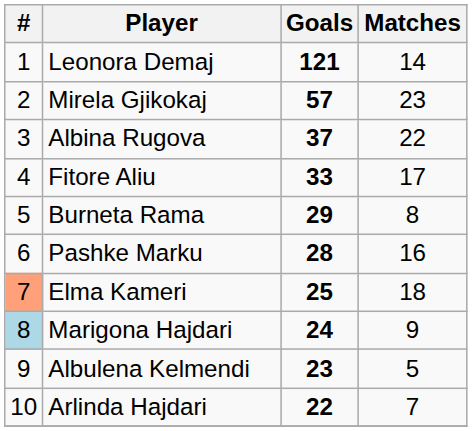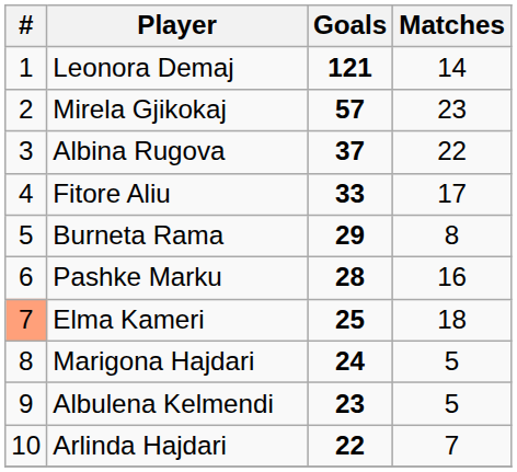 <table class="wikitable sortable" style="text-align:center">
 <tr>
 <th>#</th>
 <th width=150px>Player</th>
 <th>Goals</th>
 <th>Matches</th>
 </tr>
 <tr>
 <td>1</td>
 <td align="left">Leonora Demaj</td>
 <td><strong>121</strong></td>
 <td>14</td>
 </tr>
 <tr>
 <td>2</td>
 <td align="left">Mirela Gjikokaj</td>
 <td><strong>57</strong></td>
 <td>23</td>
 </tr>
 <tr>
 <td>3</td>
 <td align="left">Albina Rugova</td>
 <td><strong>37</strong></td>
 <td>22</td>
 </tr>
 <tr>
 <td>4</td>
 <td align="left">Fitore Aliu</td>
 <td><strong>33</strong></td>
 <td>17</td>
 </tr>
 <tr>
 <td>5</td>
 <td align="left">Burneta Rama</td>
 <td><strong>29</strong></td>
 <td>8</td>
 </tr>
 <tr>
 <td>6</td>
 <td align="left">Pashke Marku</td>
 <td><strong>28</strong></td>
 <td>16</td>
 </tr>
 <tr>
 <td style="background: lightsalmon;">7</td>
 <td align="left">Elma Kameri</td>
 <td><strong>25</strong></td>
 <td>18</td>
 </tr>
 <tr>
-<td style="background: lightblue;">8</td>
+<td>8</td>
 <td align="left">Marigona Hajdari</td>
 <td><strong>24</strong></td>
-<td>9</td>
+<td>5</td>
 </tr>
 <tr>
 <td>9</td>
 <td align="left">Albulena Kelmendi</td>
 <td><strong>23</strong></td>
 <td>5</td>
 </tr>
 <tr>
 <td>10</td>
 <td align="left">Arlinda Hajdari</td>
 <td><strong>22</strong></td>
 <td>7</td>
 </tr>
 <tr>
 </tr>
 </table>
